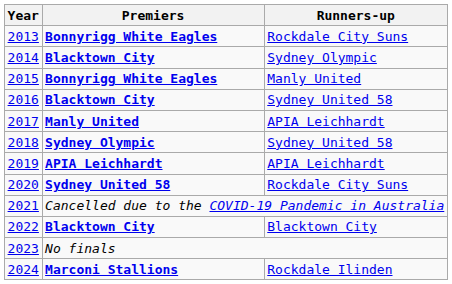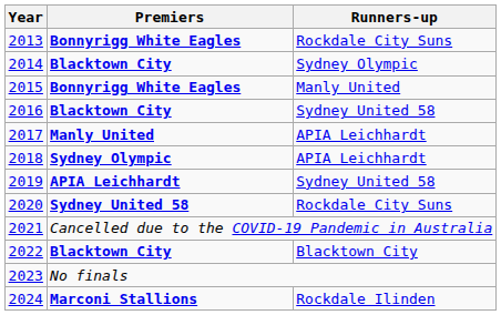 <table class="wikitable">
 <tr>
 <th>Year</th>
 <th>Premiers</th>
 <th>Runners-up</th>
 </tr>
 <tr>
 <td><a href='#'>2013</a></td>
 <td><strong><a href='#'>Bonnyrigg White Eagles</a></strong></td>
 <td><a href='#'>Rockdale City Suns</a></td>
 </tr>
 <tr>
 <td><a href='#'>2014</a></td>
 <td><strong><a href='#'>Blacktown City</a></strong></td>
 <td><a href='#'>Sydney Olympic</a></td>
 </tr>
 <tr>
 <td><a href='#'>2015</a></td>
 <td><strong><a href='#'>Bonnyrigg White Eagles</a></strong></td>
 <td><a href='#'>Manly United</a></td>
 </tr>
 <tr>
 <td><a href='#'>2016</a></td>
 <td><strong><a href='#'>Blacktown City</a></strong></td>
 <td><a href='#'>Sydney United 58</a></td>
 </tr>
 <tr>
 <td><a href='#'>2017</a></td>
 <td><strong><a href='#'>Manly United</a></strong></td>
 <td><a href='#'>APIA Leichhardt</a></td>
 </tr>
 <tr>
 <td><a href='#'>2018</a></td>
 <td><strong><a href='#'>Sydney Olympic</a></strong></td>
-<td><a href='#'>Sydney United 58</a></td>
+<td><a href='#'>APIA Leichhardt</a></td>
 </tr>
 <tr>
 <td><a href='#'>2019</a></td>
 <td><strong><a href='#'>APIA Leichhardt</a></strong></td>
-<td><a href='#'>APIA Leichhardt</a></td>
+<td><a href='#'>Sydney United 58</a></td>
 </tr>
 <tr>
 <td><a href='#'>2020</a></td>
 <td><strong><a href='#'>Sydney United 58</a></strong></td>
 <td><a href='#'>Rockdale City Suns</a></td>
 </tr>
 <tr>
 <td><a href='#'>2021</a></td>
 <td colspan=2><em>Cancelled due to the <a href='#'>COVID-19 Pandemic in Australia</a></em></td>
 </tr>
 <tr>
 <td><a href='#'>2022</a></td>
 <td><strong><a href='#'>Blacktown City</a></strong></td>
 <td><a href='#'>Blacktown City</a></td>
 </tr>
 <tr>
 <td><a href='#'>2023</a></td>
 <td colspan=2><em>No finals</em></td>
 </tr>
 <tr>
 <td><a href='#'>2024</a></td>
 <td><strong><a href='#'>Marconi Stallions</a></strong></td>
 <td><a href='#'>Rockdale Ilinden</a></td>
 </tr>
 </table>
